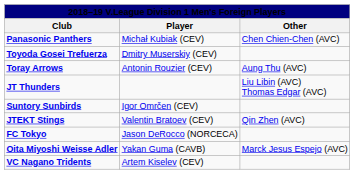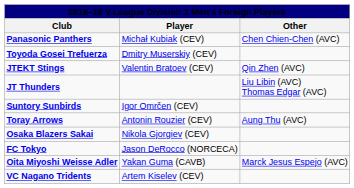 <table class="wikitable" style="font-size:90%; text-align:left;">
 <tr>
 <th style=background:navy colspan=3><span>2018–19 V.League Division 1 Men's Foreign Players</span></th>
 </tr>
 <tr>
 <th>Club</th>
 <th>Player</th>
 <th>Other</th>
 </tr>
 <tr>
 <td><strong><a href='#'>Panasonic Panthers</a></strong></td>
 <td> <a href='#'>Michał Kubiak</a> (CEV)</td>
 <td> <a href='#'>Chen Chien-Chen</a> (AVC)</td>
 </tr>
 <tr>
 <td><strong><a href='#'>Toyoda Gosei Trefuerza</a></strong></td>
 <td> <a href='#'>Dmitry Muserskiy</a> (CEV)</td>
 <td></td>
 </tr>
 <tr>
-<td><strong><a href='#'>Toray Arrows</a></strong></td>
-<td> <a href='#'>Antonin Rouzier</a> (CEV)</td>
-<td> <a href='#'>Aung Thu</a> (AVC)</td>
+<td><strong><a href='#'>JTEKT Stings</a></strong></td>
+<td> <a href='#'>Valentin Bratoev</a> (CEV)</td>
+<td> <a href='#'>Qin Zhen</a> (AVC)</td>
 </tr>
 <tr>
 <td><strong><a href='#'>JT Thunders</a></strong></td>
 <td></td>
 <td> <a href='#'>Liu Libin</a> (AVC)<br> <a href='#'>Thomas Edgar</a> (AVC)</td>
 </tr>
 <tr>
 <td><strong><a href='#'>Suntory Sunbirds</a></strong></td>
 <td> <a href='#'>Igor Omrčen</a> (CEV)</td>
 <td></td>
 </tr>
 <tr>
-<td><strong><a href='#'>JTEKT Stings</a></strong></td>
-<td> <a href='#'>Valentin Bratoev</a> (CEV)</td>
-<td> <a href='#'>Qin Zhen</a> (AVC)</td>
+<td><strong><a href='#'>Toray Arrows</a></strong></td>
+<td> <a href='#'>Antonin Rouzier</a> (CEV)</td>
+<td> <a href='#'>Aung Thu</a> (AVC)</td>
+</tr>
+<tr>
+<td><strong><a href='#'>Osaka Blazers Sakai</a></strong></td>
+<td> <a href='#'>Nikola Gjorgiev</a> (CEV)</td>
+<td></td>
 </tr>
 <tr>
 <td><strong><a href='#'>FC Tokyo</a></strong></td>
 <td> <a href='#'>Jason DeRocco</a> (NORCECA)</td>
 <td></td>
 </tr>
 <tr>
 <td><strong><a href='#'>Oita Miyoshi Weisse Adler</a></strong></td>
 <td> <a href='#'>Yakan Guma</a> (CAVB)</td>
 <td> <a href='#'>Marck Jesus Espejo</a> (AVC)</td>
 </tr>
 <tr>
 <td><strong><a href='#'>VC Nagano Tridents</a></strong></td>
 <td> <a href='#'>Artem Kiselev</a> (CEV)</td>
 <td></td>
 </tr>
 </table>
